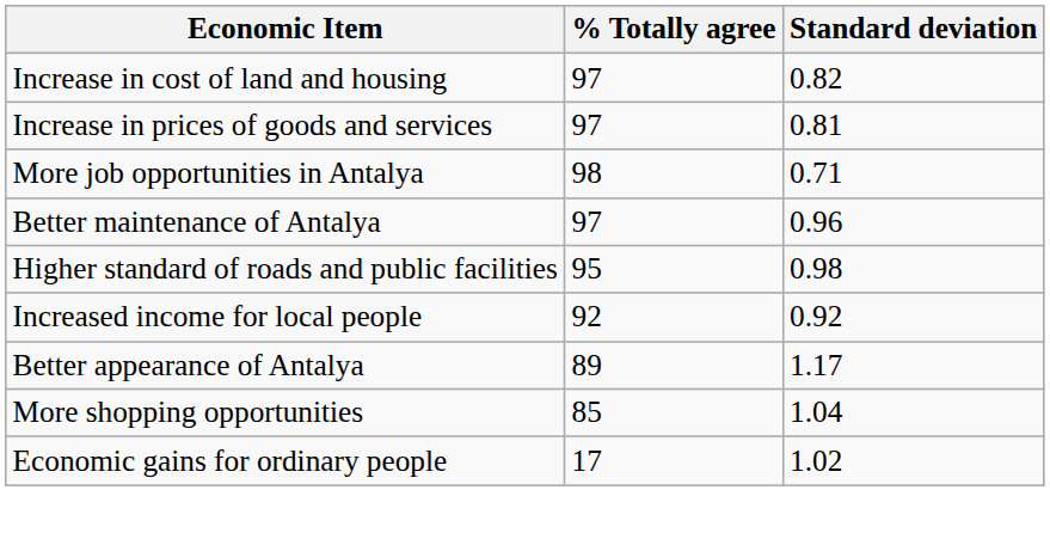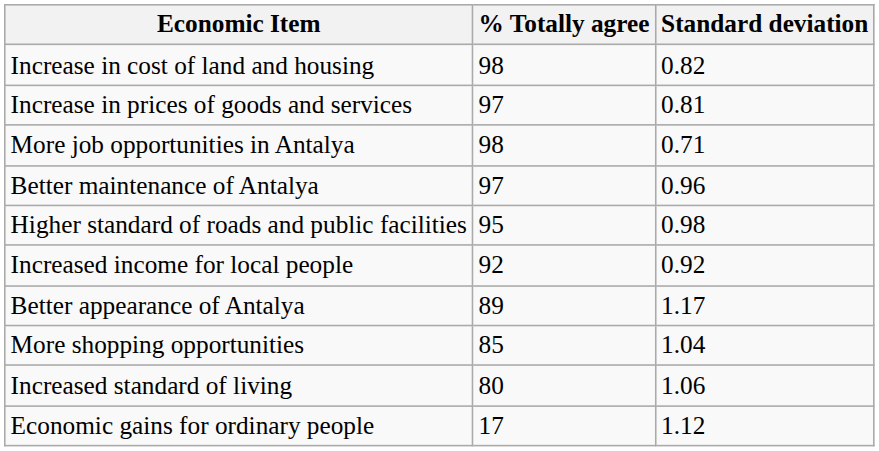 <table class="wikitable">
 <tr>
 <th>Economic Item</th>
 <th>% Totally agree</th>
 <th>Standard deviation</th>
 </tr>
 <tr>
 <td>Increase in cost of land and housing</td>
-<td>97</td>
+<td>98</td>
 <td>0.82</td>
 </tr>
 <tr>
 <td>Increase in prices of goods and services</td>
 <td>97</td>
 <td>0.81</td>
 </tr>
 <tr>
 <td>More job opportunities in Antalya</td>
 <td>98</td>
 <td>0.71</td>
 </tr>
 <tr>
 <td>Better maintenance of Antalya</td>
 <td>97</td>
 <td>0.96</td>
 </tr>
 <tr>
 <td>Higher standard of roads and public facilities</td>
 <td>95</td>
 <td>0.98</td>
 </tr>
 <tr>
 <td>Increased income for local people</td>
 <td>92</td>
 <td>0.92</td>
 </tr>
 <tr>
 <td>Better appearance of Antalya</td>
 <td>89</td>
 <td>1.17</td>
 </tr>
 <tr>
 <td>More shopping opportunities</td>
 <td>85</td>
 <td>1.04</td>
 </tr>
 <tr>
+<td>Increased standard of living</td>
+<td>80</td>
+<td>1.06</td>
+</tr>
+<tr>
 <td>Economic gains for ordinary people</td>
 <td>17</td>
-<td>1.02</td>
+<td>1.12</td>
 </tr>
 </table>
